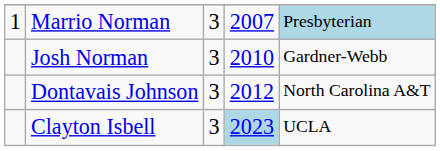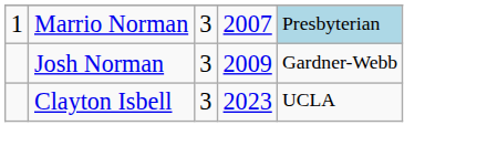 <table class="wikitable">
 <tr>
 </tr>
 <tr>
 <td>1</td>
 <td><a href='#'>Marrio Norman</a></td>
 <td>3</td>
 <td><a href='#'>2007</a></td>
 <td style="background: lightblue; font-size:80%;">Presbyterian</td>
 </tr>
 <tr>
 <td></td>
 <td><a href='#'>Josh Norman</a></td>
 <td>3</td>
-<td><a href='#'>2010</a></td>
+<td><a href='#'>2009</a></td>
 <td style="font-size:80%;">Gardner-Webb</td>
-</tr>
-<tr>
-<td></td>
-<td><a href='#'>Dontavais Johnson</a></td>
-<td>3</td>
-<td><a href='#'>2012</a></td>
-<td style="font-size:80%;">North Carolina A&T</td>
 </tr>
 <tr>
 <td></td>
 <td><a href='#'>Clayton Isbell</a></td>
 <td>3</td>
-<td style="background: lightblue;"><a href='#'>2023</a></td>
+<td><a href='#'>2023</a></td>
 <td style="font-size:80%;">UCLA</td>
 </tr>
 </table>
